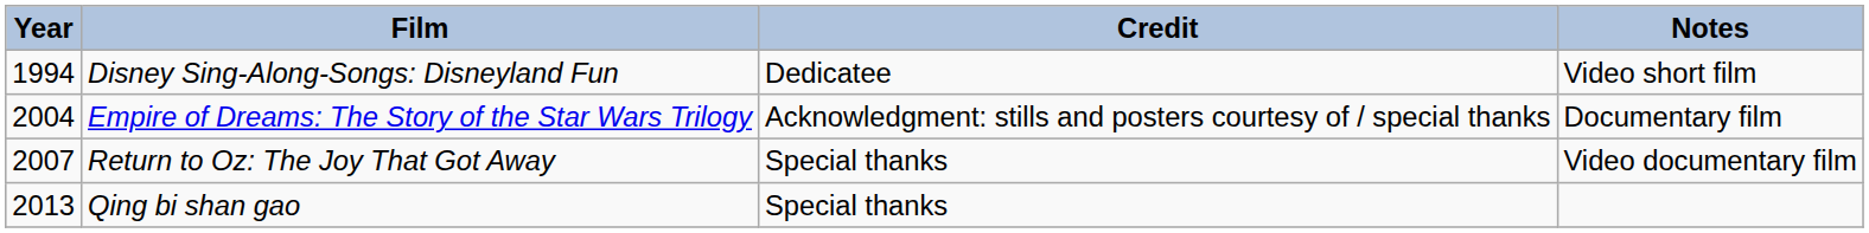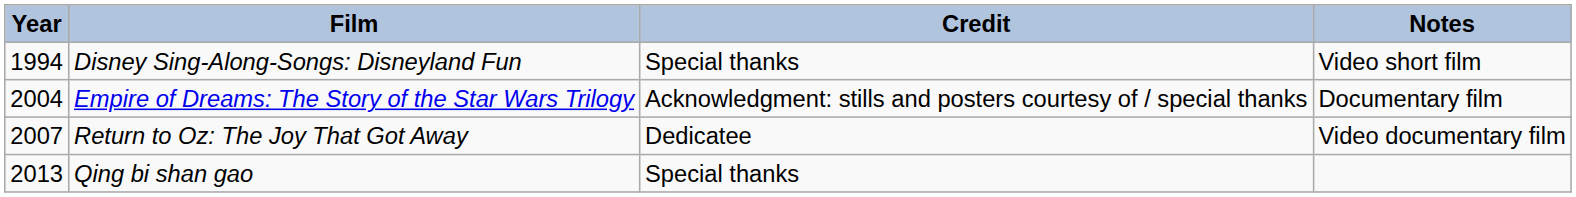 <table class="wikitable" style="font-size:95%;">
 <tr>
 <th style="background:#B0C4DE;">Year</th>
 <th style="background:#B0C4DE;">Film</th>
 <th style="background:#B0C4DE;">Credit</th>
 <th style="background:#B0C4DE;">Notes</th>
 </tr>
 <tr>
 <td>1994</td>
 <td><em>Disney Sing-Along-Songs: Disneyland Fun</em></td>
-<td>Dedicatee</td>
+<td>Special thanks</td>
 <td>Video short film</td>
 </tr>
 <tr>
 <td>2004</td>
 <td><em><a href='#'>Empire of Dreams: The Story of the Star Wars Trilogy</a></em></td>
 <td>Acknowledgment: stills and posters courtesy of / special thanks</td>
 <td>Documentary film</td>
 </tr>
 <tr>
 <td>2007</td>
 <td><em>Return to Oz: The Joy That Got Away</em></td>
-<td>Special thanks</td>
+<td>Dedicatee</td>
 <td>Video documentary film</td>
 </tr>
 <tr>
 <td>2013</td>
 <td><em>Qing bi shan gao</em></td>
 <td>Special thanks</td>
 <td></td>
 </tr>
 </table>
